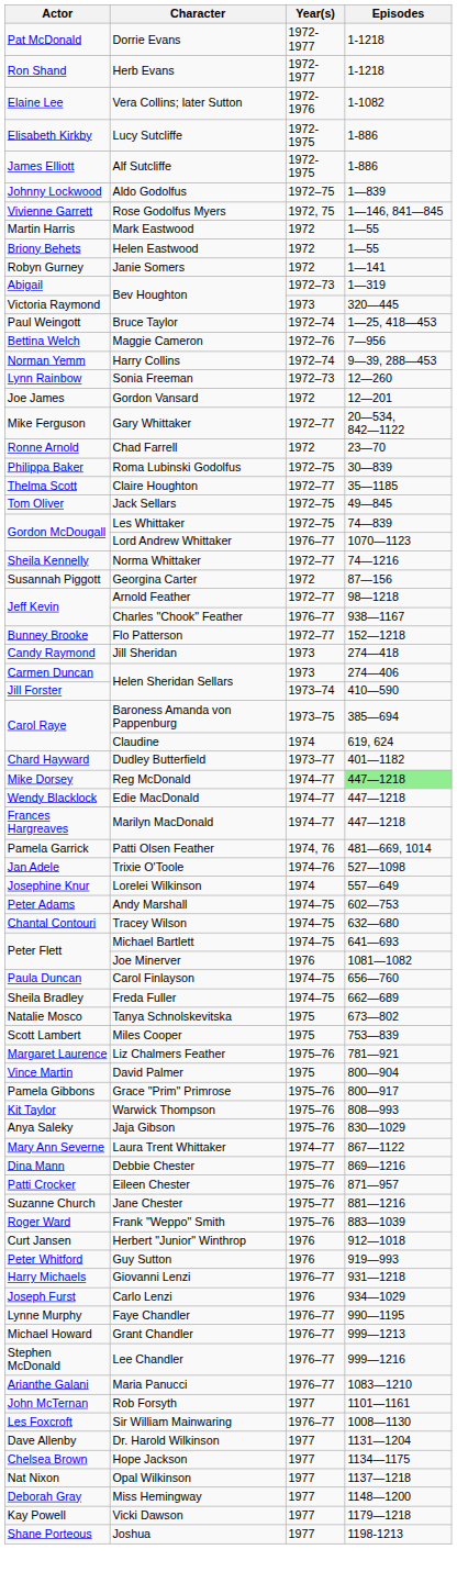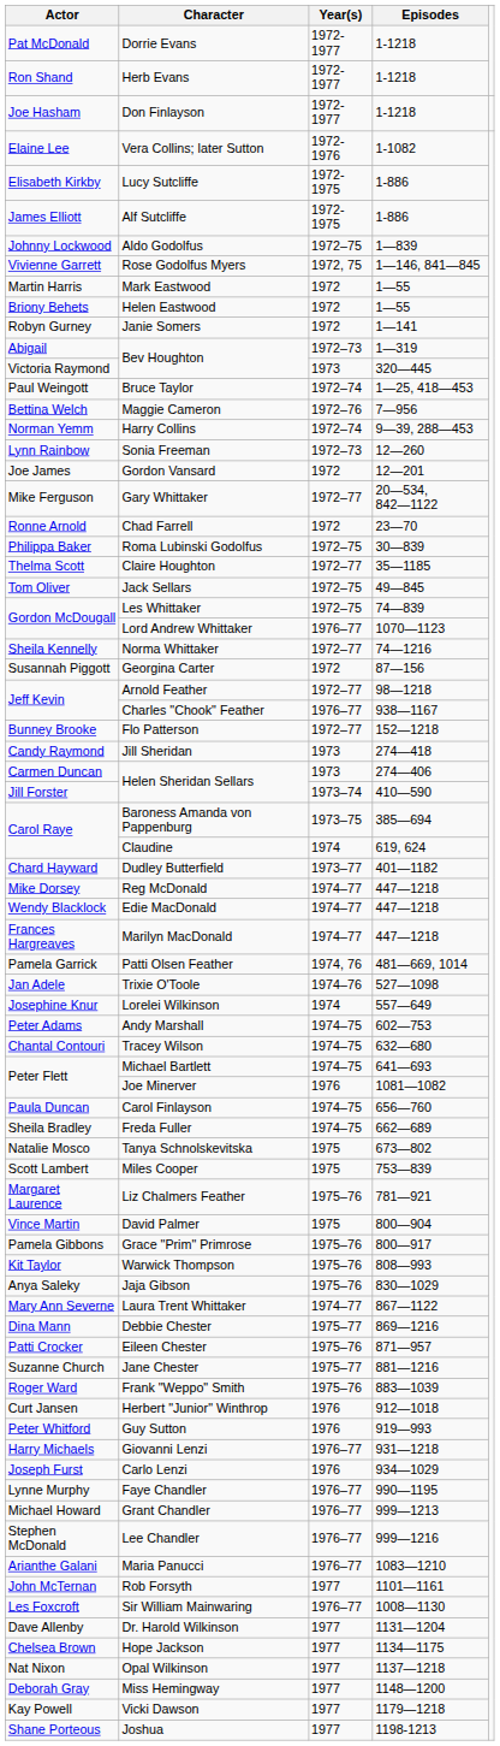 <table class="wikitable sortable">
 <tr>
 <th>Actor</th>
 <th>Character</th>
 <th>Year(s)</th>
 <th>Episodes</th>
 </tr>
 <tr>
 <td><a href='#'>Pat McDonald</a></td>
 <td>Dorrie Evans</td>
 <td>1972-1977</td>
 <td>1-1218</td>
 </tr>
 <tr>
 <td><a href='#'>Ron Shand</a></td>
 <td>Herb Evans</td>
 <td>1972-1977</td>
 <td>1-1218</td>
+</tr>
+<tr>
+<td><a href='#'>Joe Hasham</a></td>
+<td>Don Finlayson</td>
+<td>1972-1977</td>
+<td>1-1218</td>
+<td></td>
 </tr>
 <tr>
 <td><a href='#'>Elaine Lee</a></td>
 <td>Vera Collins; later Sutton</td>
 <td>1972-1976</td>
 <td>1-1082</td>
 </tr>
 <tr>
 <td><a href='#'>Elisabeth Kirkby</a></td>
 <td>Lucy Sutcliffe</td>
 <td>1972-1975</td>
 <td>1-886</td>
 </tr>
 <tr>
 <td><a href='#'>James Elliott</a></td>
 <td>Alf Sutcliffe</td>
 <td>1972-1975</td>
 <td>1-886</td>
 </tr>
 <tr>
 <td><a href='#'>Johnny Lockwood</a></td>
 <td>Aldo Godolfus</td>
 <td>1972–75</td>
 <td>1―839</td>
 </tr>
 <tr>
 <td><a href='#'>Vivienne Garrett</a></td>
 <td>Rose Godolfus Myers</td>
 <td>1972, 75</td>
 <td>1―146, 841―845</td>
 </tr>
 <tr>
 <td>Martin Harris</td>
 <td>Mark Eastwood</td>
 <td>1972</td>
 <td>1―55</td>
 </tr>
 <tr>
 <td><a href='#'>Briony Behets</a></td>
 <td>Helen Eastwood</td>
 <td>1972</td>
 <td>1―55</td>
 </tr>
 <tr>
 <td>Robyn Gurney</td>
 <td>Janie Somers</td>
 <td>1972</td>
 <td>1―141</td>
 </tr>
 <tr>
 <td><a href='#'>Abigail</a></td>
 <td rowspan="2">Bev Houghton</td>
 <td>1972–73</td>
 <td>1―319</td>
 </tr>
 <tr>
 <td>Victoria Raymond</td>
 <td>1973</td>
 <td>320―445</td>
 </tr>
 <tr>
 <td>Paul Weingott</td>
 <td>Bruce Taylor</td>
 <td>1972–74</td>
 <td>1―25, 418―453</td>
 </tr>
 <tr>
 <td><a href='#'>Bettina Welch</a></td>
 <td>Maggie Cameron</td>
 <td>1972–76</td>
 <td>7―956</td>
 </tr>
 <tr>
 <td><a href='#'>Norman Yemm</a></td>
 <td>Harry Collins</td>
 <td>1972–74</td>
 <td>9―39, 288―453</td>
 </tr>
 <tr>
 <td><a href='#'>Lynn Rainbow</a></td>
 <td>Sonia Freeman</td>
 <td>1972–73</td>
 <td>12―260</td>
 </tr>
 <tr>
 <td>Joe James</td>
 <td>Gordon Vansard</td>
 <td>1972</td>
 <td>12―201</td>
 </tr>
 <tr>
 <td>Mike Ferguson</td>
 <td>Gary Whittaker</td>
 <td>1972–77</td>
 <td>20―534, 842―1122</td>
 </tr>
 <tr>
 <td><a href='#'>Ronne Arnold</a></td>
 <td>Chad Farrell</td>
 <td>1972</td>
 <td>23―70</td>
 </tr>
 <tr>
 <td><a href='#'>Philippa Baker</a></td>
 <td>Roma Lubinski Godolfus</td>
 <td>1972–75</td>
 <td>30―839</td>
 </tr>
 <tr>
 <td><a href='#'>Thelma Scott</a></td>
 <td>Claire Houghton</td>
 <td>1972–77</td>
 <td>35―1185</td>
 </tr>
 <tr>
 <td><a href='#'>Tom Oliver</a></td>
 <td>Jack Sellars</td>
 <td>1972–75</td>
 <td>49―845</td>
 </tr>
 <tr>
 <td rowspan="2"><a href='#'>Gordon McDougall</a></td>
 <td>Les Whittaker</td>
 <td>1972–75</td>
 <td>74―839</td>
 </tr>
 <tr>
 <td>Lord Andrew Whittaker</td>
 <td>1976–77</td>
 <td>1070―1123</td>
 </tr>
 <tr>
 <td><a href='#'>Sheila Kennelly</a></td>
 <td>Norma Whittaker</td>
 <td>1972–77</td>
 <td>74―1216</td>
 </tr>
 <tr>
 <td>Susannah Piggott</td>
 <td>Georgina Carter</td>
 <td>1972</td>
 <td>87―156</td>
 </tr>
 <tr>
 <td rowspan="2"><a href='#'>Jeff Kevin</a></td>
 <td>Arnold Feather</td>
 <td>1972–77</td>
 <td>98―1218</td>
 </tr>
 <tr>
 <td>Charles "Chook" Feather</td>
 <td>1976–77</td>
 <td>938―1167</td>
 </tr>
 <tr>
 <td><a href='#'>Bunney Brooke</a></td>
 <td>Flo Patterson</td>
 <td>1972–77</td>
 <td>152―1218</td>
 </tr>
 <tr>
 <td><a href='#'>Candy Raymond</a></td>
 <td>Jill Sheridan</td>
 <td>1973</td>
 <td>274―418</td>
 </tr>
 <tr>
 <td><a href='#'>Carmen Duncan</a></td>
 <td rowspan="2">Helen Sheridan Sellars</td>
 <td>1973</td>
 <td>274―406</td>
 </tr>
 <tr>
 <td><a href='#'>Jill Forster</a></td>
 <td>1973–74</td>
 <td>410―590</td>
 </tr>
 <tr>
 <td rowspan="2"><a href='#'>Carol Raye</a></td>
 <td>Baroness Amanda von Pappenburg</td>
 <td>1973–75</td>
 <td>385―694</td>
 </tr>
 <tr>
 <td>Claudine</td>
 <td>1974</td>
 <td>619, 624</td>
 </tr>
 <tr>
 <td><a href='#'>Chard Hayward</a></td>
 <td>Dudley Butterfield</td>
 <td>1973–77</td>
 <td>401―1182</td>
 </tr>
 <tr>
 <td><a href='#'>Mike Dorsey</a></td>
 <td>Reg McDonald</td>
 <td>1974–77</td>
-<td style="background: lightgreen;">447―1218</td>
+<td>447―1218</td>
 </tr>
 <tr>
 <td><a href='#'>Wendy Blacklock</a></td>
 <td>Edie MacDonald</td>
 <td>1974–77</td>
 <td>447―1218</td>
 </tr>
 <tr>
 <td><a href='#'>Frances Hargreaves</a></td>
 <td>Marilyn MacDonald</td>
 <td>1974–77</td>
 <td>447―1218</td>
 </tr>
 <tr>
 <td>Pamela Garrick</td>
 <td>Patti Olsen Feather</td>
 <td>1974, 76</td>
 <td>481―669, 1014</td>
 </tr>
 <tr>
 <td><a href='#'>Jan Adele</a></td>
 <td>Trixie O'Toole</td>
 <td>1974–76</td>
 <td>527―1098</td>
 </tr>
 <tr>
 <td><a href='#'>Josephine Knur</a></td>
 <td>Lorelei Wilkinson</td>
 <td>1974</td>
 <td>557―649</td>
 </tr>
 <tr>
 <td><a href='#'>Peter Adams</a></td>
 <td>Andy Marshall</td>
 <td>1974–75</td>
 <td>602―753</td>
 </tr>
 <tr>
 <td><a href='#'>Chantal Contouri</a></td>
 <td>Tracey Wilson</td>
 <td>1974–75</td>
 <td>632―680</td>
 </tr>
 <tr>
 <td rowspan="2">Peter Flett</td>
 <td>Michael Bartlett</td>
 <td>1974–75</td>
 <td>641―693</td>
 </tr>
 <tr>
 <td>Joe Minerver</td>
 <td>1976</td>
 <td>1081―1082</td>
 </tr>
 <tr>
 <td><a href='#'>Paula Duncan</a></td>
 <td>Carol Finlayson</td>
 <td>1974–75</td>
 <td>656―760</td>
 </tr>
 <tr>
 <td>Sheila Bradley</td>
 <td>Freda Fuller</td>
 <td>1974–75</td>
 <td>662―689</td>
 </tr>
 <tr>
 <td>Natalie Mosco</td>
 <td>Tanya Schnolskevitska</td>
 <td>1975</td>
 <td>673―802</td>
 </tr>
 <tr>
 <td>Scott Lambert</td>
 <td>Miles Cooper</td>
 <td>1975</td>
 <td>753―839</td>
 </tr>
 <tr>
 <td><a href='#'>Margaret Laurence</a></td>
 <td>Liz Chalmers Feather</td>
 <td>1975–76</td>
 <td>781―921</td>
 </tr>
 <tr>
 <td><a href='#'>Vince Martin</a></td>
 <td>David Palmer</td>
 <td>1975</td>
 <td>800―904</td>
 </tr>
 <tr>
 <td>Pamela Gibbons</td>
 <td>Grace "Prim" Primrose</td>
 <td>1975–76</td>
 <td>800―917</td>
 </tr>
 <tr>
 <td><a href='#'>Kit Taylor</a></td>
 <td>Warwick Thompson</td>
 <td>1975–76</td>
 <td>808―993</td>
 </tr>
 <tr>
 <td>Anya Saleky</td>
 <td>Jaja Gibson</td>
 <td>1975–76</td>
 <td>830―1029</td>
 </tr>
 <tr>
 <td><a href='#'>Mary Ann Severne</a></td>
 <td>Laura Trent Whittaker</td>
 <td>1974–77</td>
 <td>867―1122</td>
 </tr>
 <tr>
 <td><a href='#'>Dina Mann</a></td>
 <td>Debbie Chester</td>
 <td>1975–77</td>
 <td>869―1216</td>
 </tr>
 <tr>
 <td><a href='#'>Patti Crocker</a></td>
 <td>Eileen Chester</td>
 <td>1975–76</td>
 <td>871―957</td>
 </tr>
 <tr>
 <td>Suzanne Church</td>
 <td>Jane Chester</td>
 <td>1975–77</td>
 <td>881―1216</td>
 </tr>
 <tr>
 <td><a href='#'>Roger Ward</a></td>
 <td>Frank "Weppo" Smith</td>
 <td>1975–76</td>
 <td>883―1039</td>
 </tr>
 <tr>
 <td>Curt Jansen</td>
 <td>Herbert "Junior" Winthrop</td>
 <td>1976</td>
 <td>912―1018</td>
 </tr>
 <tr>
 <td><a href='#'>Peter Whitford</a></td>
 <td>Guy Sutton</td>
 <td>1976</td>
 <td>919―993</td>
 </tr>
 <tr>
 <td><a href='#'>Harry Michaels</a></td>
 <td>Giovanni Lenzi</td>
 <td>1976–77</td>
 <td>931―1218</td>
 </tr>
 <tr>
 <td><a href='#'>Joseph Furst</a></td>
 <td>Carlo Lenzi</td>
 <td>1976</td>
 <td>934―1029</td>
 </tr>
 <tr>
 <td>Lynne Murphy</td>
 <td>Faye Chandler</td>
 <td>1976–77</td>
 <td>990―1195</td>
 </tr>
 <tr>
 <td>Michael Howard</td>
 <td>Grant Chandler</td>
 <td>1976–77</td>
 <td>999―1213</td>
 </tr>
 <tr>
 <td>Stephen McDonald</td>
 <td>Lee Chandler</td>
 <td>1976–77</td>
 <td>999―1216</td>
 </tr>
 <tr>
 <td><a href='#'>Arianthe Galani</a></td>
 <td>Maria Panucci</td>
 <td>1976–77</td>
 <td>1083―1210</td>
 </tr>
 <tr>
 <td><a href='#'>John McTernan</a></td>
 <td>Rob Forsyth</td>
 <td>1977</td>
 <td>1101―1161</td>
 </tr>
 <tr>
 <td><a href='#'>Les Foxcroft</a></td>
 <td>Sir William Mainwaring</td>
 <td>1976–77</td>
 <td>1008―1130</td>
 </tr>
 <tr>
 <td>Dave Allenby</td>
 <td>Dr. Harold Wilkinson</td>
 <td>1977</td>
 <td>1131―1204</td>
 </tr>
 <tr>
 <td><a href='#'>Chelsea Brown</a></td>
 <td>Hope Jackson</td>
 <td>1977</td>
 <td>1134―1175</td>
 </tr>
 <tr>
 <td>Nat Nixon</td>
 <td>Opal Wilkinson</td>
 <td>1977</td>
 <td>1137―1218</td>
 </tr>
 <tr>
 <td><a href='#'>Deborah Gray</a></td>
 <td>Miss Hemingway</td>
 <td>1977</td>
 <td>1148―1200</td>
 </tr>
 <tr>
 <td>Kay Powell</td>
 <td>Vicki Dawson</td>
 <td>1977</td>
 <td>1179―1218</td>
 </tr>
 <tr>
 <td><a href='#'>Shane Porteous</a></td>
 <td>Joshua</td>
 <td>1977</td>
 <td>1198-1213</td>
 </tr>
 </table>
